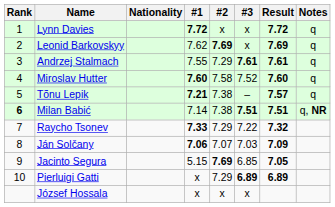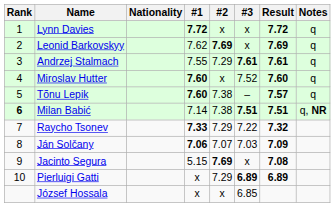 <table class="wikitable sortable" style="text-align:center">
 <tr>
 <th>Rank</th>
 <th>Name</th>
 <th>Nationality</th>
 <th>#1</th>
 <th>#2</th>
 <th>#3</th>
 <th>Result</th>
 <th>Notes</th>
 </tr>
 <tr bgcolor=ddffdd>
 <td>1</td>
 <td align="left"><a href='#'>Lynn Davies</a></td>
 <td align=left></td>
 <td><strong>7.72</strong></td>
 <td>x</td>
 <td>x</td>
 <td><strong>7.72</strong></td>
 <td>q</td>
 </tr>
 <tr bgcolor=ddffdd>
 <td>2</td>
 <td align="left"><a href='#'>Leonid Barkovskyy</a></td>
 <td align=left></td>
 <td>7.62</td>
 <td><strong>7.69</strong></td>
 <td>x</td>
 <td><strong>7.69</strong></td>
 <td>q</td>
 </tr>
 <tr bgcolor=ddffdd>
 <td>3</td>
 <td align="left"><a href='#'>Andrzej Stalmach</a></td>
 <td align=left></td>
 <td>7.55</td>
 <td>7.29</td>
 <td><strong>7.61</strong></td>
 <td><strong>7.61</strong></td>
 <td>q</td>
 </tr>
 <tr bgcolor=ddffdd>
 <td>4</td>
 <td align="left"><a href='#'>Miroslav Hutter</a></td>
 <td align=left></td>
 <td><strong>7.60</strong></td>
-<td>7.58</td>
+<td>x</td>
 <td>7.52</td>
 <td><strong>7.60</strong></td>
 <td>q</td>
 </tr>
 <tr bgcolor=ddffdd>
 <td>5</td>
 <td align="left"><a href='#'>Tõnu Lepik</a></td>
 <td align=left></td>
-<td><strong>7.21</strong></td>
+<td><strong>7.60</strong></td>
 <td>7.38</td>
 <td>–</td>
 <td><strong>7.57</strong></td>
 <td>q</td>
 </tr>
 <tr bgcolor=ddffdd>
 <td><strong>6</strong></td>
 <td align="left"><a href='#'>Milan Babić</a></td>
 <td align=left></td>
 <td>7.14</td>
 <td>7.38</td>
 <td><strong>7.51</strong></td>
 <td><strong>7.51</strong></td>
 <td>q, <strong>NR</strong></td>
 </tr>
 <tr>
 <td>7</td>
 <td align="left"><a href='#'>Raycho Tsonev</a></td>
 <td align=left></td>
 <td><strong>7.33</strong></td>
 <td>7.29</td>
 <td>7.22</td>
 <td><strong>7.32</strong></td>
 <td></td>
 </tr>
 <tr>
 <td>8</td>
 <td align="left"><a href='#'>Ján Solčany</a></td>
 <td align=left></td>
 <td><strong>7.06</strong></td>
 <td>7.07</td>
 <td>7.03</td>
 <td><strong>7.09</strong></td>
 <td></td>
 </tr>
 <tr>
 <td>9</td>
 <td align="left"><a href='#'>Jacinto Segura</a></td>
 <td align=left></td>
 <td>5.15</td>
 <td><strong>7.69</strong></td>
-<td>6.85</td>
-<td><strong>7.05</strong></td>
+<td>x</td>
+<td><strong>7.08</strong></td>
 <td></td>
 </tr>
 <tr>
 <td>10</td>
 <td align="left"><a href='#'>Pierluigi Gatti</a></td>
 <td align=left></td>
 <td>x</td>
 <td>7.29</td>
 <td><strong>6.89</strong></td>
 <td><strong>6.89</strong></td>
 <td></td>
 </tr>
 <tr>
 <td></td>
 <td align="left"><a href='#'>József Hossala</a></td>
 <td align=left></td>
 <td>x</td>
 <td>x</td>
-<td>x</td>
+<td>6.85</td>
 <td><strong></strong></td>
 <td></td>
 </tr>
 </table>
